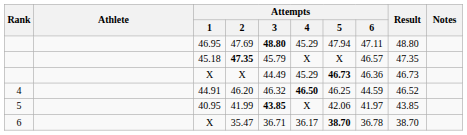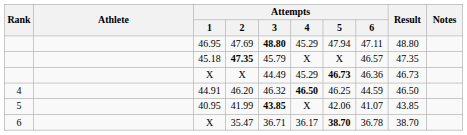 <table class="wikitable" style="text-align:center">
 <tr>
 <th rowspan="2" style="width:40px;">Rank</th>
 <th rowspan="2" style="width:250px;">Athlete</th>
 <th colspan=6>Attempts</th>
 <th rowspan="2" style="width:55px;">Result</th>
 <th rowspan="2" style="width:50px;">Notes</th>
 </tr>
 <tr>
 <th width=45>1</th>
 <th width=45>2</th>
 <th width=45>3</th>
 <th width=45>4</th>
 <th width=45>5</th>
 <th width=45>6</th>
 </tr>
 <tr>
 <td></td>
 <td align=left></td>
 <td>46.95</td>
 <td>47.69</td>
 <td><strong>48.80</strong></td>
 <td>45.29</td>
 <td>47.94</td>
 <td>47.11</td>
 <td>48.80</td>
 <td></td>
 </tr>
 <tr>
 <td></td>
 <td align=left></td>
 <td>45.18</td>
 <td><strong>47.35</strong></td>
 <td>45.79</td>
 <td>X</td>
 <td>X</td>
 <td>46.57</td>
 <td>47.35</td>
 <td></td>
 </tr>
 <tr>
 <td></td>
 <td align=left></td>
 <td>X</td>
 <td>X</td>
 <td>44.49</td>
 <td>45.29</td>
 <td><strong>46.73</strong></td>
 <td>46.36</td>
 <td>46.73</td>
 <td></td>
 </tr>
 <tr>
 <td>4</td>
 <td align=left></td>
 <td>44.91</td>
 <td>46.20</td>
 <td>46.32</td>
 <td><strong>46.50</strong></td>
 <td>46.25</td>
 <td>44.59</td>
-<td>46.52</td>
+<td>46.50</td>
 <td></td>
 </tr>
 <tr>
 <td>5</td>
 <td align=left></td>
 <td>40.95</td>
 <td>41.99</td>
 <td><strong>43.85</strong></td>
 <td>X</td>
 <td>42.06</td>
-<td>41.97</td>
+<td>41.07</td>
 <td>43.85</td>
 <td></td>
 </tr>
 <tr>
 <td>6</td>
 <td align=left></td>
 <td>X</td>
 <td>35.47</td>
 <td>36.71</td>
 <td>36.17</td>
 <td><strong>38.70</strong></td>
 <td>36.78</td>
 <td>38.70</td>
 <td></td>
 </tr>
 </table>
